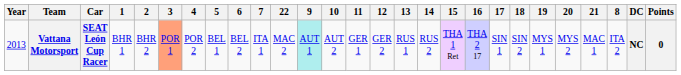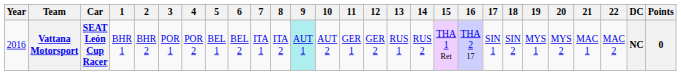 <table class="wikitable" style="text-align:center; font-size:85%">
 <tr>
 <th>Year</th>
 <th>Team</th>
 <th>Car</th>
 <th>1</th>
 <th>2</th>
 <th>3</th>
 <th>4</th>
 <th>5</th>
 <th>6</th>
 <th>7</th>
-<th>22</th>
+<th>8</th>
 <th>9</th>
 <th>10</th>
 <th>11</th>
 <th>12</th>
 <th>13</th>
 <th>14</th>
 <th>15</th>
 <th>16</th>
 <th>17</th>
 <th>18</th>
 <th>19</th>
 <th>20</th>
 <th>21</th>
-<th>8</th>
+<th>22</th>
 <th>DC</th>
 <th>Points</th>
 </tr>
 <tr>
-<td><a href='#'>2013</a></td>
+<td><a href='#'>2016</a></td>
 <th><a href='#'>Vattana Motorsport</a></th>
 <th><a href='#'>SEAT León Cup Racer</a></th>
 <td><a href='#'>BHR<br>1</a></td>
 <td><a href='#'>BHR<br>2</a></td>
-<td style="background: lightsalmon;"><a href='#'>POR<br>1</a></td>
+<td><a href='#'>POR<br>1</a></td>
 <td><a href='#'>POR<br>2</a></td>
 <td><a href='#'>BEL<br>1</a></td>
 <td><a href='#'>BEL<br>2</a></td>
 <td><a href='#'>ITA<br>1</a></td>
-<td><a href='#'>MAC<br>2</a></td>
+<td><a href='#'>ITA<br>2</a></td>
 <td style="background: paleturquoise;"><a href='#'>AUT<br>1</a></td>
 <td><a href='#'>AUT<br>2</a></td>
 <td><a href='#'>GER<br>1</a></td>
 <td><a href='#'>GER<br>2</a></td>
 <td><a href='#'>RUS<br>1</a></td>
 <td><a href='#'>RUS<br>2</a></td>
 <td style="background:#EFCFFF;"><a href='#'>THA<br>1</a><br><small>Ret</small></td>
 <td style="background:#CFCFFF;"><a href='#'>THA<br>2</a><br><small>17</small></td>
 <td><a href='#'>SIN<br>1</a></td>
 <td><a href='#'>SIN<br>2</a></td>
 <td><a href='#'>MYS<br>1</a></td>
 <td><a href='#'>MYS<br>2</a></td>
 <td><a href='#'>MAC<br>1</a></td>
-<td><a href='#'>ITA<br>2</a></td>
+<td><a href='#'>MAC<br>2</a></td>
 <th>NC</th>
 <th>0</th>
 </tr>
 </table>
